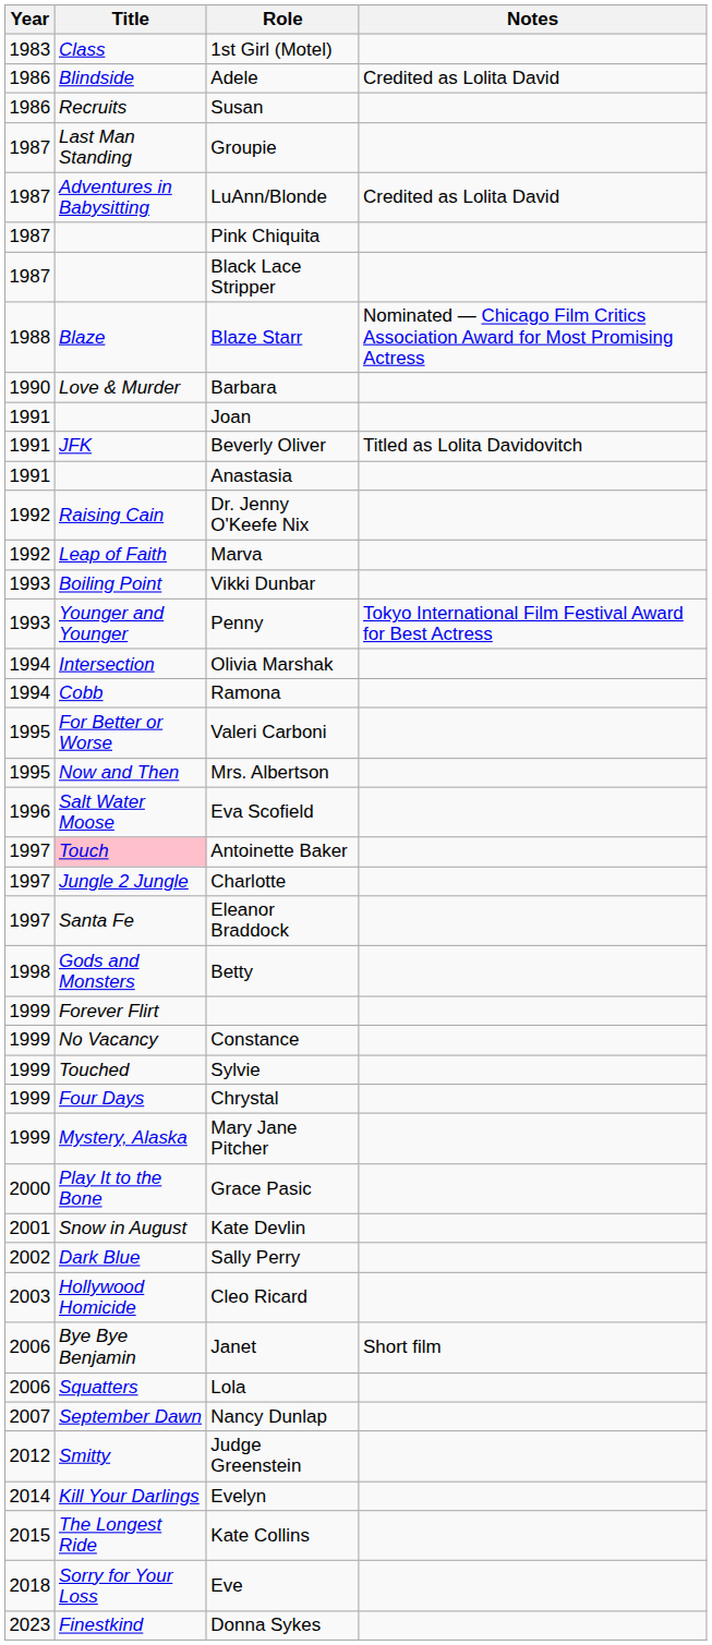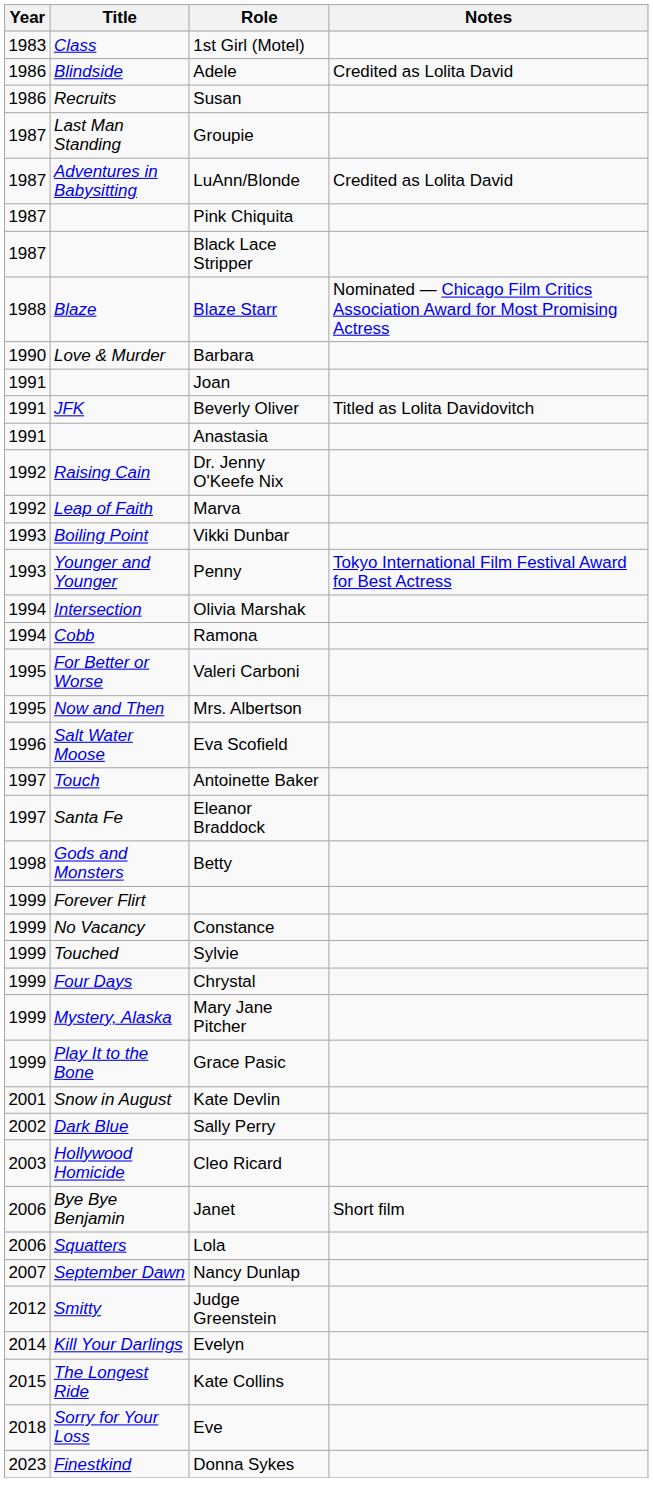 <table class="wikitable sortable">
 <tr>
 <th>Year</th>
 <th>Title</th>
 <th>Role</th>
 <th class="unsortable">Notes</th>
 </tr>
 <tr>
 <td>1983</td>
 <td><em><a href='#'>Class</a></em></td>
 <td>1st Girl (Motel)</td>
 <td></td>
 </tr>
 <tr>
 <td>1986</td>
 <td><em><a href='#'>Blindside</a></em></td>
 <td>Adele</td>
 <td>Credited as Lolita David</td>
 </tr>
 <tr>
 <td>1986</td>
 <td><em>Recruits</em></td>
 <td>Susan</td>
 <td></td>
 </tr>
 <tr>
 <td>1987</td>
 <td><em>Last Man Standing</em></td>
 <td>Groupie</td>
 <td></td>
 </tr>
 <tr>
 <td>1987</td>
 <td><em><a href='#'>Adventures in Babysitting</a></em></td>
 <td>LuAnn/Blonde</td>
 <td>Credited as Lolita David</td>
 </tr>
 <tr>
 <td>1987</td>
 <td><em></em></td>
 <td>Pink Chiquita</td>
 <td></td>
 </tr>
 <tr>
 <td>1987</td>
 <td><em></em></td>
 <td>Black Lace Stripper</td>
 <td></td>
 </tr>
 <tr>
 <td>1988</td>
 <td><em><a href='#'>Blaze</a></em></td>
 <td><a href='#'>Blaze Starr</a></td>
 <td>Nominated — <a href='#'>Chicago Film Critics Association Award for Most Promising Actress</a></td>
 </tr>
 <tr>
 <td>1990</td>
 <td><em>Love & Murder</em></td>
 <td>Barbara</td>
 <td></td>
 </tr>
 <tr>
 <td>1991</td>
 <td><em></em></td>
 <td>Joan</td>
 <td></td>
 </tr>
 <tr>
 <td>1991</td>
 <td><em><a href='#'>JFK</a></em></td>
 <td>Beverly Oliver</td>
 <td>Titled as Lolita Davidovitch</td>
 </tr>
 <tr>
 <td>1991</td>
 <td><em></em></td>
 <td>Anastasia</td>
 <td></td>
 </tr>
 <tr>
 <td>1992</td>
 <td><em><a href='#'>Raising Cain</a></em></td>
 <td>Dr. Jenny O'Keefe Nix</td>
 <td></td>
 </tr>
 <tr>
 <td>1992</td>
 <td><em><a href='#'>Leap of Faith</a></em></td>
 <td>Marva</td>
 <td></td>
 </tr>
 <tr>
 <td>1993</td>
 <td><em><a href='#'>Boiling Point</a></em></td>
 <td>Vikki Dunbar</td>
 <td></td>
 </tr>
 <tr>
 <td>1993</td>
 <td><em><a href='#'>Younger and Younger</a></em></td>
 <td>Penny</td>
 <td><a href='#'>Tokyo International Film Festival Award for Best Actress</a></td>
 </tr>
 <tr>
 <td>1994</td>
 <td><em><a href='#'>Intersection</a></em></td>
 <td>Olivia Marshak</td>
 <td></td>
 </tr>
 <tr>
 <td>1994</td>
 <td><em><a href='#'>Cobb</a></em></td>
 <td>Ramona</td>
 <td></td>
 </tr>
 <tr>
 <td>1995</td>
 <td><em><a href='#'>For Better or Worse</a></em></td>
 <td>Valeri Carboni</td>
 <td></td>
 </tr>
 <tr>
 <td>1995</td>
 <td><em><a href='#'>Now and Then</a></em></td>
 <td>Mrs. Albertson</td>
 <td></td>
 </tr>
 <tr>
 <td>1996</td>
 <td><em><a href='#'>Salt Water Moose</a></em></td>
 <td>Eva Scofield</td>
 <td></td>
 </tr>
 <tr>
 <td>1997</td>
-<td style="background: pink;"><em><a href='#'>Touch</a></em></td>
+<td><em><a href='#'>Touch</a></em></td>
 <td>Antoinette Baker</td>
-<td></td>
-</tr>
-<tr>
-<td>1997</td>
-<td><em><a href='#'>Jungle 2 Jungle</a></em></td>
-<td>Charlotte</td>
 <td></td>
 </tr>
 <tr>
 <td>1997</td>
 <td><em>Santa Fe</em></td>
 <td>Eleanor Braddock</td>
 <td></td>
 </tr>
 <tr>
 <td>1998</td>
 <td><em><a href='#'>Gods and Monsters</a></em></td>
 <td>Betty</td>
 <td></td>
 </tr>
 <tr>
 <td>1999</td>
 <td><em>Forever Flirt</em></td>
 <td></td>
 <td></td>
 </tr>
 <tr>
 <td>1999</td>
 <td><em>No Vacancy</em></td>
 <td>Constance</td>
 <td></td>
 </tr>
 <tr>
 <td>1999</td>
 <td><em>Touched</em></td>
 <td>Sylvie</td>
 <td></td>
 </tr>
 <tr>
 <td>1999</td>
 <td><em><a href='#'>Four Days</a></em></td>
 <td>Chrystal</td>
 <td></td>
 </tr>
 <tr>
 <td>1999</td>
 <td><em><a href='#'>Mystery, Alaska</a></em></td>
 <td>Mary Jane Pitcher</td>
 <td></td>
 </tr>
 <tr>
-<td>2000</td>
+<td>1999</td>
 <td><em><a href='#'>Play It to the Bone</a></em></td>
 <td>Grace Pasic</td>
 <td></td>
 </tr>
 <tr>
 <td>2001</td>
 <td><em>Snow in August</em></td>
 <td>Kate Devlin</td>
 <td></td>
 </tr>
 <tr>
 <td>2002</td>
 <td><em><a href='#'>Dark Blue</a></em></td>
 <td>Sally Perry</td>
 <td></td>
 </tr>
 <tr>
 <td>2003</td>
 <td><em><a href='#'>Hollywood Homicide</a></em></td>
 <td>Cleo Ricard</td>
 <td></td>
 </tr>
 <tr>
 <td>2006</td>
 <td><em>Bye Bye Benjamin</em></td>
 <td>Janet</td>
 <td>Short film</td>
 </tr>
 <tr>
 <td>2006</td>
 <td><em><a href='#'>Squatters</a></em></td>
 <td>Lola</td>
 <td></td>
 </tr>
 <tr>
 <td>2007</td>
 <td><em><a href='#'>September Dawn</a></em></td>
 <td>Nancy Dunlap</td>
 <td></td>
 </tr>
 <tr>
 <td>2012</td>
 <td><em><a href='#'>Smitty</a></em></td>
 <td>Judge Greenstein</td>
 <td></td>
 </tr>
 <tr>
 <td>2014</td>
 <td><em><a href='#'>Kill Your Darlings</a></em></td>
 <td>Evelyn</td>
 <td></td>
 </tr>
 <tr>
 <td>2015</td>
 <td data-sort-value="Longest Ride, The"><em><a href='#'>The Longest Ride</a></em></td>
 <td>Kate Collins</td>
 <td></td>
 </tr>
 <tr>
 <td>2018</td>
 <td><em><a href='#'>Sorry for Your Loss</a></em></td>
 <td>Eve</td>
 <td></td>
 </tr>
 <tr>
 <td>2023</td>
 <td><em><a href='#'>Finestkind</a></em></td>
 <td>Donna Sykes</td>
 <td></td>
 </tr>
 </table>
